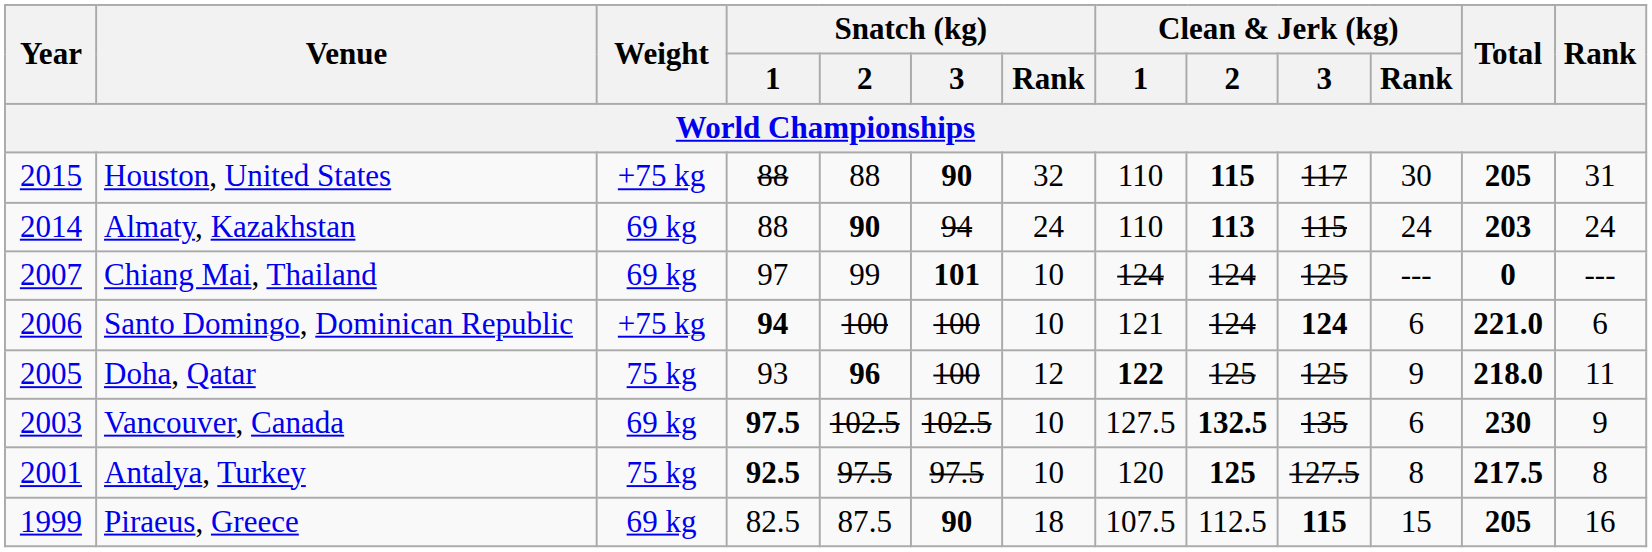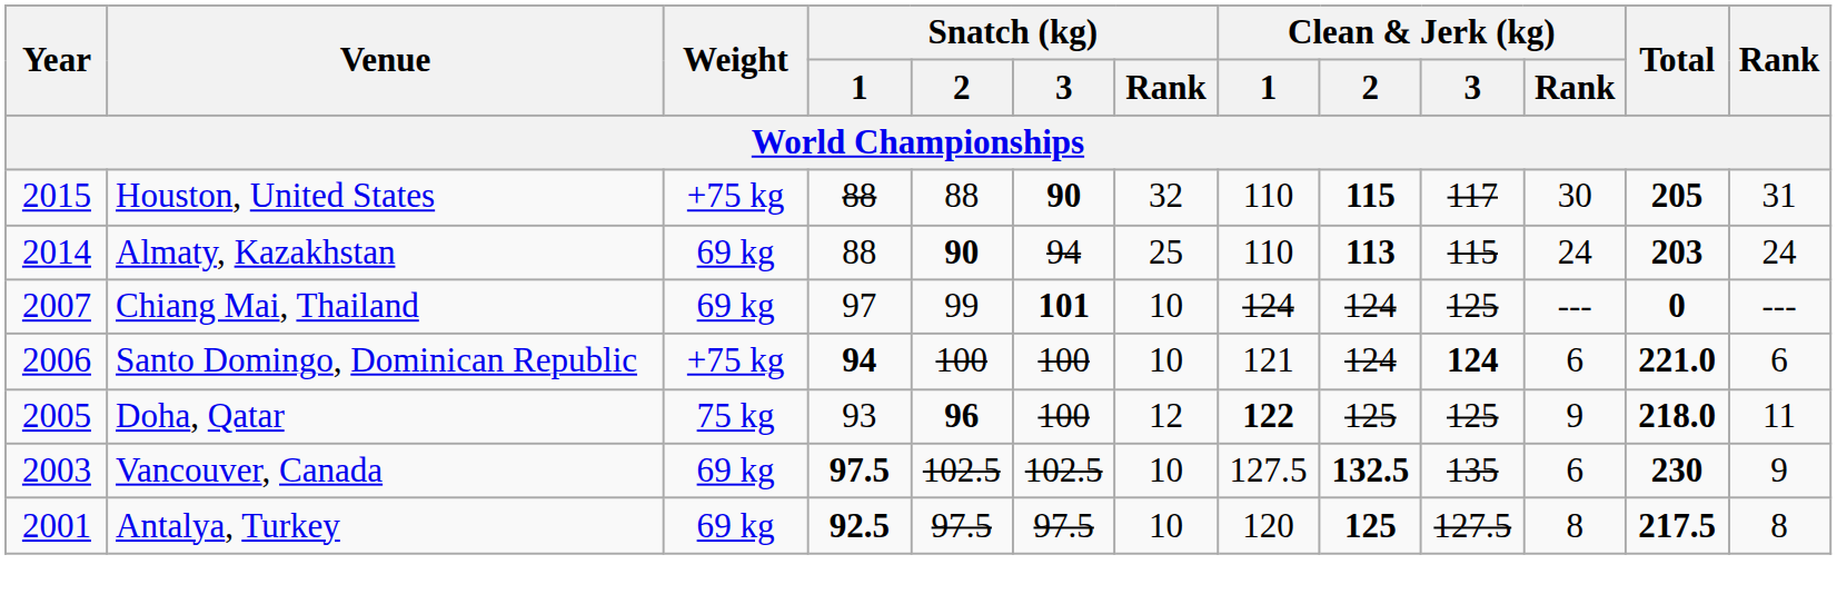 <table class="wikitable" style="text-align:center;">
 <tr>
 <th rowspan=2 width=40>Year</th>
 <th rowspan=2 width=250>Venue</th>
 <th rowspan=2 width=60>Weight</th>
 <th colspan=4>Snatch (kg)</th>
 <th colspan=4>Clean & Jerk (kg)</th>
 <th rowspan=2 width=40>Total</th>
 <th rowspan=2 width=40>Rank</th>
 </tr>
 <tr>
 <th width=40>1</th>
 <th width=40>2</th>
 <th width=40>3</th>
 <th width=40>Rank</th>
 <th width=40>1</th>
 <th width=40>2</th>
 <th width=40>3</th>
 <th width=40>Rank</th>
 </tr>
 <tr>
 <th colspan=13><a href='#'>World Championships</a></th>
 </tr>
 <tr>
 <td><a href='#'>2015</a></td>
 <td align=left> <a href='#'>Houston</a>, <a href='#'>United States</a></td>
 <td><a href='#'>+75 kg</a></td>
 <td><s>88 </s></td>
 <td>88</td>
 <td><strong>90</strong></td>
 <td>32</td>
 <td>110</td>
 <td><strong>115</strong></td>
 <td><s>117 </s></td>
 <td>30</td>
 <td><strong>205</strong></td>
 <td>31</td>
 </tr>
 <tr>
 <td><a href='#'>2014</a></td>
 <td align=left> <a href='#'>Almaty</a>, <a href='#'>Kazakhstan</a></td>
 <td><a href='#'>69 kg</a></td>
 <td>88</td>
 <td><strong>90</strong></td>
 <td><s> 94 </s></td>
-<td>24</td>
+<td>25</td>
 <td>110</td>
 <td><strong>113</strong></td>
 <td><s>115 </s></td>
 <td>24</td>
 <td><strong>203</strong></td>
 <td>24</td>
 </tr>
 <tr>
 <td><a href='#'>2007</a></td>
 <td align=left> <a href='#'>Chiang Mai</a>, <a href='#'>Thailand</a></td>
 <td><a href='#'>69 kg</a></td>
 <td>97</td>
 <td>99</td>
 <td><strong>101</strong></td>
 <td>10</td>
 <td><s>124 </s></td>
 <td><s>124 </s></td>
 <td><s>125 </s></td>
 <td>---</td>
 <td><strong>0</strong></td>
 <td>---</td>
 </tr>
 <tr>
 <td><a href='#'>2006</a></td>
 <td align=left> <a href='#'>Santo Domingo</a>, <a href='#'>Dominican Republic</a></td>
 <td><a href='#'>+75 kg</a></td>
 <td><strong>94</strong></td>
 <td><s>100 </s></td>
 <td><s>100 </s></td>
 <td>10</td>
 <td>121</td>
 <td><s>124 </s></td>
 <td><strong>124</strong></td>
 <td>6</td>
 <td><strong>221.0</strong></td>
 <td>6</td>
 </tr>
 <tr>
 <td><a href='#'>2005</a></td>
 <td align=left> <a href='#'>Doha</a>, <a href='#'>Qatar</a></td>
 <td><a href='#'>75 kg</a></td>
 <td>93</td>
 <td><strong>96</strong></td>
 <td><s>100 </s></td>
 <td>12</td>
 <td><strong>122</strong></td>
 <td><s>125 </s></td>
 <td><s>125 </s></td>
 <td>9</td>
 <td><strong>218.0</strong></td>
 <td>11</td>
 </tr>
 <tr>
 <td><a href='#'>2003</a></td>
 <td align=left> <a href='#'>Vancouver</a>, <a href='#'>Canada</a></td>
 <td><a href='#'>69 kg</a></td>
 <td><strong>97.5</strong></td>
 <td><s>102.5 </s></td>
 <td><s>102.5 </s></td>
 <td>10</td>
 <td>127.5</td>
 <td><strong>132.5</strong></td>
 <td><s>135 </s></td>
 <td>6</td>
 <td><strong>230</strong></td>
 <td>9</td>
 </tr>
 <tr>
 <td><a href='#'>2001</a></td>
 <td align=left> <a href='#'>Antalya</a>, <a href='#'>Turkey</a></td>
-<td><a href='#'>75 kg</a></td>
+<td><a href='#'>69 kg</a></td>
 <td><strong>92.5</strong></td>
 <td><s>97.5 </s></td>
 <td><s>97.5 </s></td>
 <td>10</td>
 <td>120</td>
 <td><strong>125</strong></td>
 <td><s>127.5 </s></td>
 <td>8</td>
 <td><strong>217.5</strong></td>
 <td>8</td>
 </tr>
-<tr>
-<td><a href='#'>1999</a></td>
-<td align=left> <a href='#'>Piraeus</a>, <a href='#'>Greece</a></td>
-<td><a href='#'>69 kg</a></td>
-<td>82.5</td>
-<td>87.5</td>
-<td><strong>90</strong></td>
-<td>18</td>
-<td>107.5</td>
-<td>112.5</td>
-<td><strong>115</strong></td>
-<td>15</td>
-<td><strong>205</strong></td>
-<td>16</td>
-</tr>
 </table>
